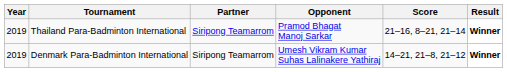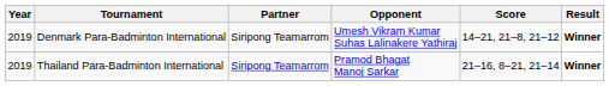 <table class="sortable wikitable" style="font-size: 90%;">
 <tr>
 <th>Year</th>
 <th>Tournament</th>
 <th>Partner</th>
 <th>Opponent</th>
 <th>Score</th>
 <th>Result</th>
 </tr>
 <tr>
 <td align="center">2019</td>
+<td align="left">Denmark Para-Badminton International</td>
+<td> Siripong Teamarrom</td>
+<td align="left"> <a href='#'>Umesh Vikram Kumar</a><br> <a href='#'>Suhas Lalinakere Yathiraj</a></td>
+<td align="left">14–21, 21–8, 21–12</td>
+<td style="text-align:left; background:white"> <strong>Winner</strong></td>
+</tr>
+<tr>
+<td align="center">2019</td>
 <td align="left">Thailand Para-Badminton International</td>
 <td> <a href='#'>Siripong Teamarrom</a></td>
 <td align="left"> <a href='#'>Pramod Bhagat</a><br> <a href='#'>Manoj Sarkar</a></td>
 <td align="left">21–16, 8–21, 21–14</td>
 <td style="text-align:left; background:white"> <strong>Winner</strong></td>
 </tr>
-<tr>
-<td align="center">2019</td>
-<td align="left">Denmark Para-Badminton International</td>
-<td> Siripong Teamarrom</td>
-<td align="left"> <a href='#'>Umesh Vikram Kumar</a><br> <a href='#'>Suhas Lalinakere Yathiraj</a></td>
-<td align="left">14–21, 21–8, 21–12</td>
-<td style="text-align:left; background:white"> <strong>Winner</strong></td>
-</tr>
 </table>
